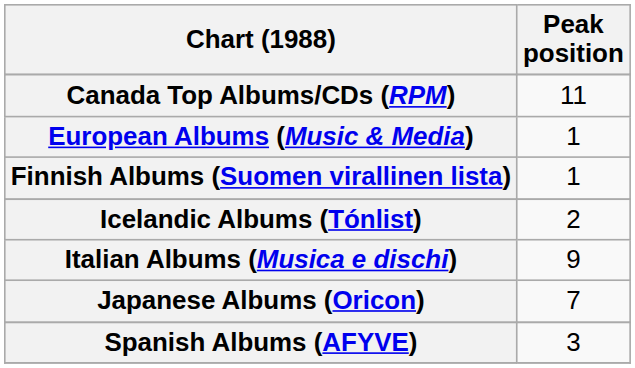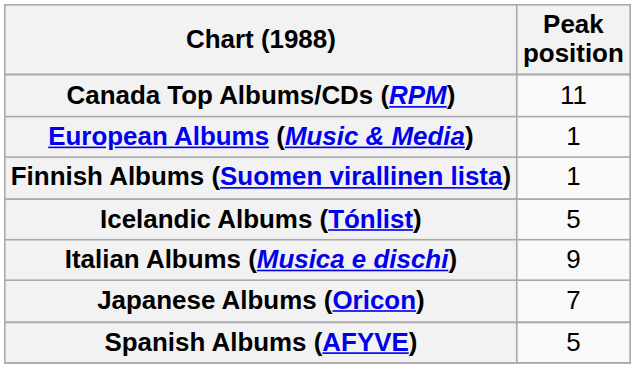 <table class="wikitable sortable plainrowheaders" style="text-align:center">
 <tr>
 <th scope="col">Chart (1988)</th>
 <th scope="col">Peak<br>position</th>
 </tr>
 <tr>
 </tr>
 <tr>
 </tr>
 <tr>
 <th scope="row">Canada Top Albums/CDs (<em><a href='#'>RPM</a></em>)</th>
 <td>11</td>
 </tr>
 <tr>
 <th scope="row"><a href='#'>European Albums</a> (<em><a href='#'>Music & Media</a></em>)</th>
 <td>1</td>
 </tr>
 <tr>
 <th scope="row">Finnish Albums (<a href='#'>Suomen virallinen lista</a>)</th>
 <td>1</td>
 </tr>
 <tr>
 </tr>
 <tr>
 <th scope="row">Icelandic Albums (<a href='#'>Tónlist</a>)</th>
-<td>2</td>
+<td>5</td>
 </tr>
 <tr>
 <th scope="row">Italian Albums (<em><a href='#'>Musica e dischi</a></em>)</th>
 <td>9</td>
 </tr>
 <tr>
 <th scope="row">Japanese Albums (<a href='#'>Oricon</a>)</th>
 <td>7</td>
 </tr>
 <tr>
 </tr>
 <tr>
 </tr>
 <tr>
 <th scope="row">Spanish Albums (<a href='#'>AFYVE</a>)</th>
-<td>3</td>
+<td>5</td>
 </tr>
 <tr>
 </tr>
 <tr>
 </tr>
 <tr>
 </tr>
 <tr>
 </tr>
 </table>
